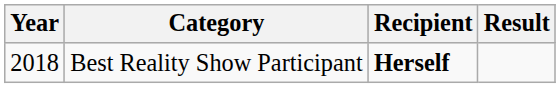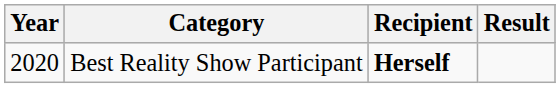 <table class="wikitable">
 <tr>
 <th>Year</th>
 <th>Category</th>
 <th>Recipient</th>
 <th>Result</th>
 </tr>
 <tr>
-<td>2018</td>
+<td>2020</td>
 <td>Best Reality Show Participant</td>
 <td><strong>Herself</strong></td>
 <td></td>
 </tr>
 </table>
